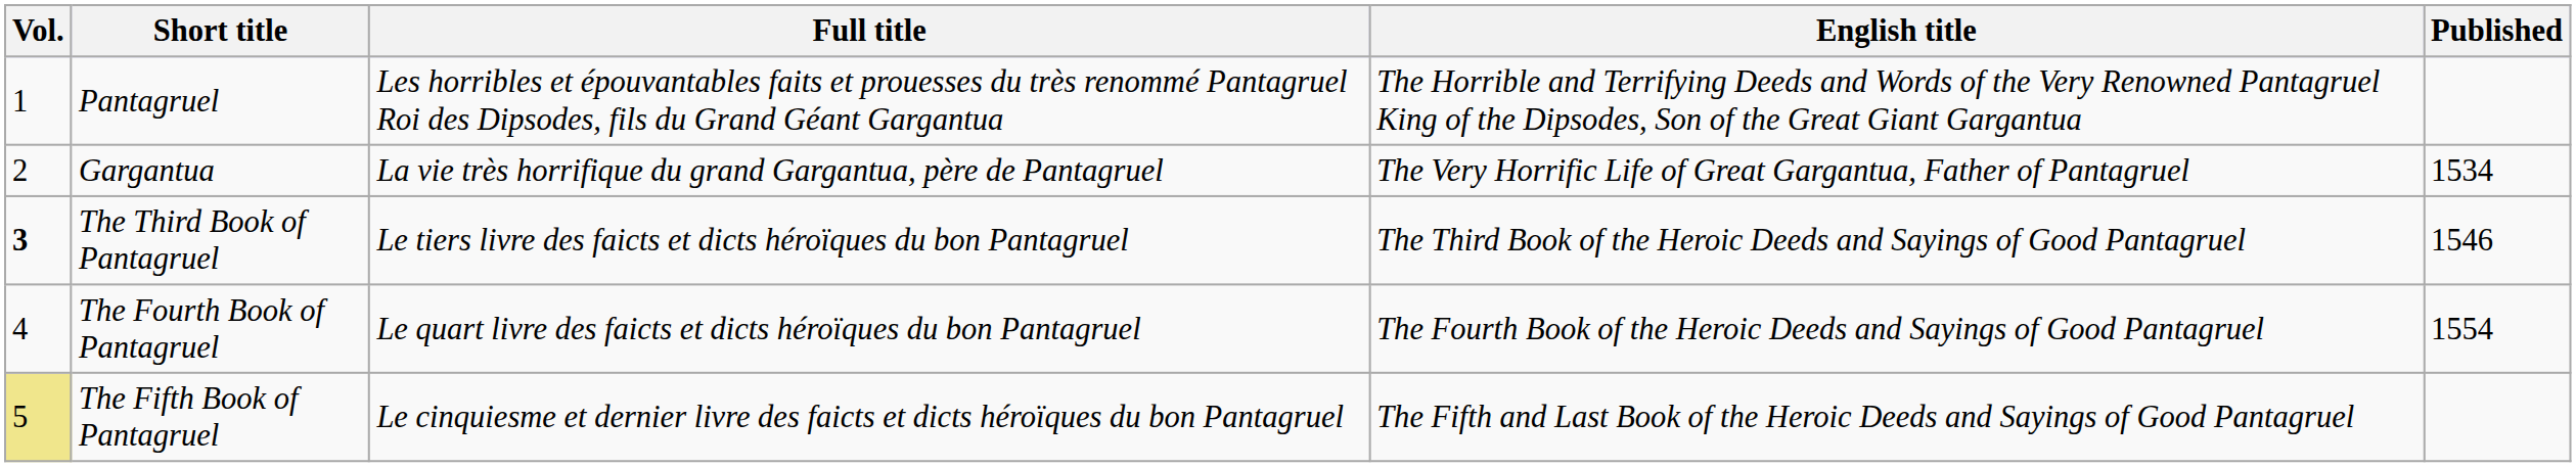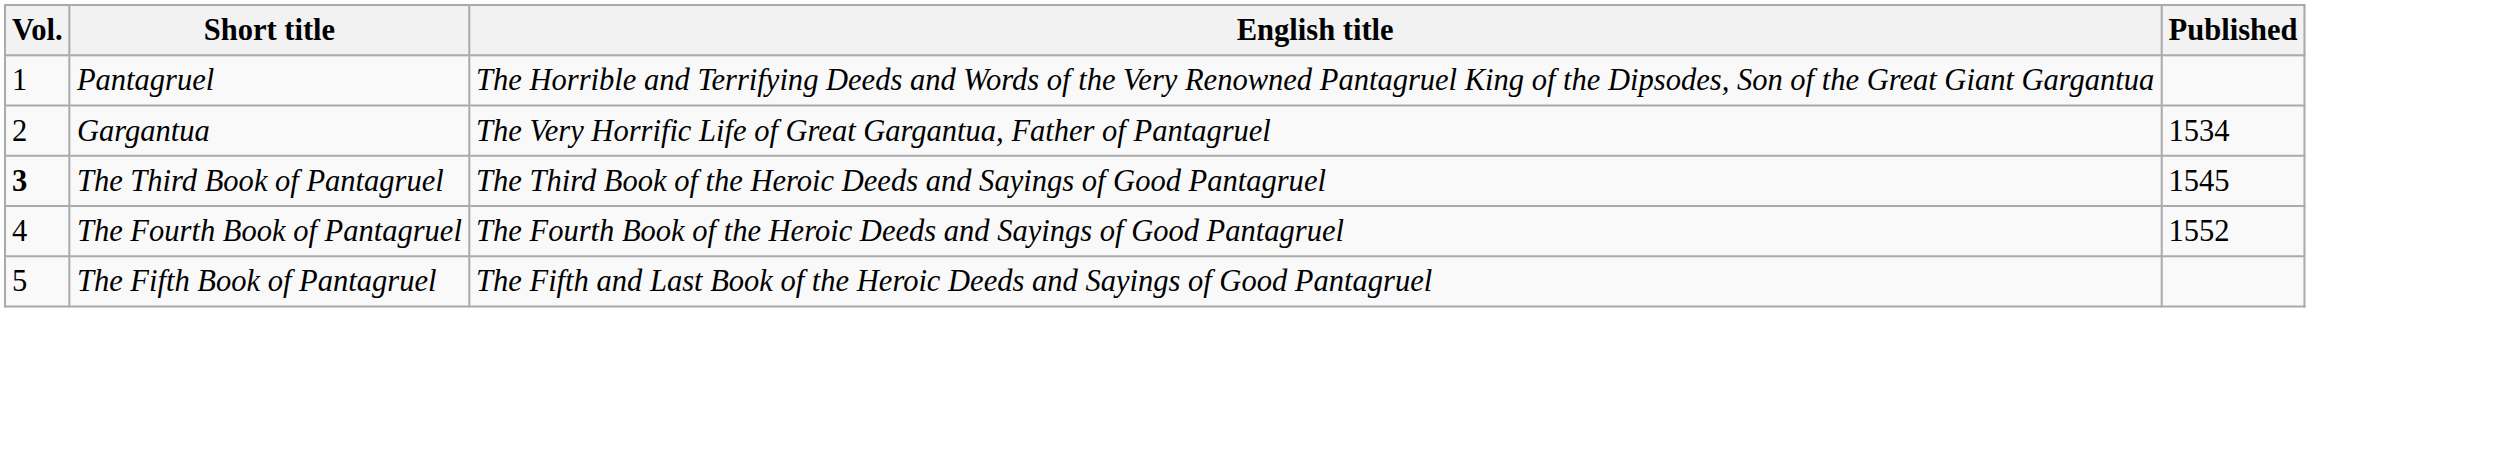 <table class="wikitable" style="font-size: 95%">
 <tr style="white-space: nowrap; background: #ccccff;">
 <th><strong>Vol.</strong></th>
 <th><strong>Short title</strong></th>
-<th><strong>Full title</strong></th>
 <th><strong>English title</strong></th>
 <th><strong>Published</strong></th>
 </tr>
 <tr style="vertical-align: middle;">
 <td>1</td>
 <td><em>Pantagruel</em></td>
-<td><em>Les horribles et épouvantables faits et prouesses du très renommé Pantagruel Roi des Dipsodes, fils du Grand Géant Gargantua</em></td>
 <td><em>The Horrible and Terrifying Deeds and Words of the Very Renowned Pantagruel King of the Dipsodes, Son of the Great Giant Gargantua</em></td>
 <td></td>
 </tr>
 <tr>
 <td>2</td>
 <td><em>Gargantua</em></td>
-<td><em>La vie très horrifique du grand Gargantua, père de Pantagruel</em></td>
 <td><em>The Very Horrific Life of Great Gargantua, Father of Pantagruel</em></td>
 <td>1534</td>
 </tr>
 <tr>
 <td><strong>3</strong></td>
 <td><em>The Third Book of Pantagruel</em></td>
-<td><em>Le tiers livre des faicts et dicts héroïques du bon Pantagruel</em></td>
 <td><em>The Third Book of the Heroic Deeds and Sayings of Good Pantagruel</em></td>
-<td>1546</td>
+<td>1545</td>
 </tr>
 <tr>
 <td>4</td>
 <td><em>The Fourth Book of Pantagruel</em></td>
-<td><em>Le quart livre des faicts et dicts héroïques du bon Pantagruel</em></td>
 <td><em>The Fourth Book of the Heroic Deeds and Sayings of Good Pantagruel</em></td>
-<td>1554</td>
+<td>1552</td>
 </tr>
 <tr>
-<td style="background: khaki;">5</td>
+<td>5</td>
 <td><em>The Fifth Book of Pantagruel</em></td>
-<td><em>Le cinquiesme et dernier livre des faicts et dicts héroïques du bon Pantagruel</em></td>
 <td><em>The Fifth and Last Book of the Heroic Deeds and Sayings of Good Pantagruel</em></td>
 <td></td>
 </tr>
 </table>
